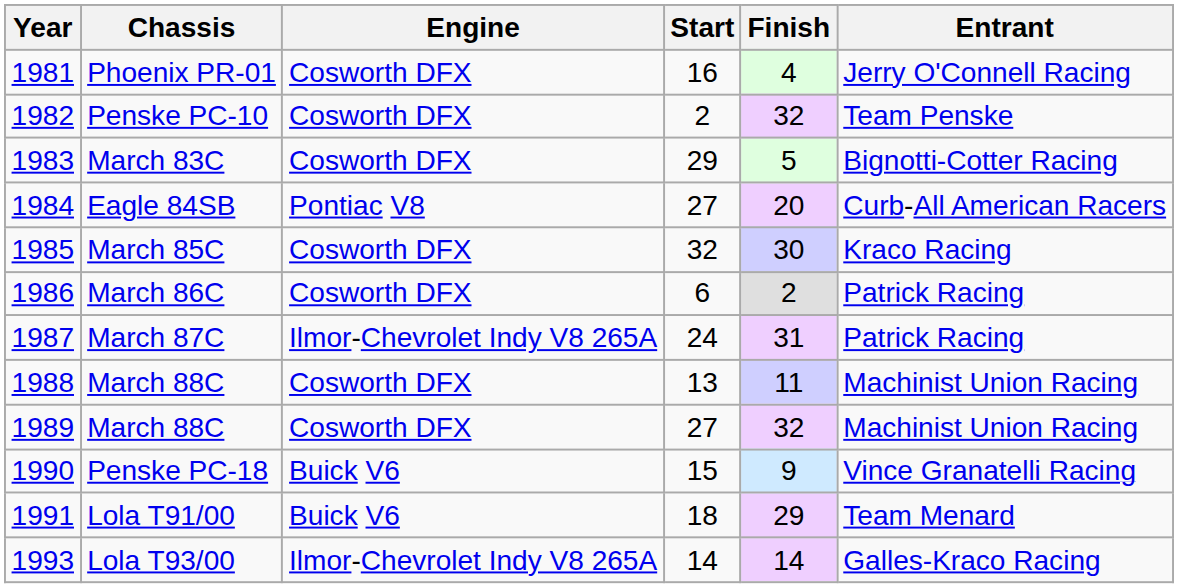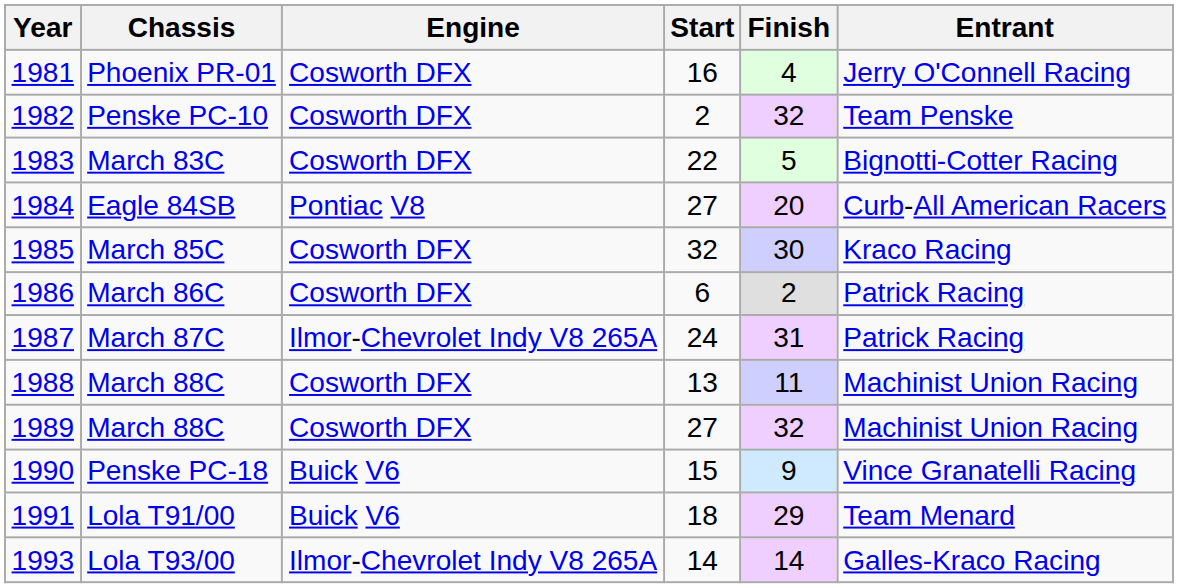 <table class="wikitable" style="font-size: 90%;">
 <tr>
 <th>Year</th>
 <th>Chassis</th>
 <th>Engine</th>
 <th>Start</th>
 <th>Finish</th>
 <th>Entrant</th>
 </tr>
 <tr>
 <td><a href='#'>1981</a></td>
 <td nowrap><a href='#'>Phoenix PR-01</a></td>
 <td nowrap><a href='#'>Cosworth DFX</a></td>
 <td align=center>16</td>
 <td align=center style="background:#DFFFDF;">4</td>
 <td nowrap><a href='#'>Jerry O'Connell Racing</a></td>
 </tr>
 <tr>
 <td><a href='#'>1982</a></td>
 <td><a href='#'>Penske PC-10</a></td>
 <td><a href='#'>Cosworth DFX</a></td>
 <td align=center>2</td>
 <td align=center style="background:#EFCFFF;">32</td>
 <td><a href='#'>Team Penske</a></td>
 </tr>
 <tr>
 <td><a href='#'>1983</a></td>
 <td><a href='#'>March 83C</a></td>
 <td><a href='#'>Cosworth DFX</a></td>
-<td align=center>29</td>
+<td align=center>22</td>
 <td align=center style="background:#DFFFDF;">5</td>
 <td><a href='#'>Bignotti-Cotter Racing</a></td>
 </tr>
 <tr>
 <td><a href='#'>1984</a></td>
 <td><a href='#'>Eagle 84SB</a></td>
 <td><a href='#'>Pontiac</a> <a href='#'>V8</a></td>
 <td align=center>27</td>
 <td align=center style="background:#EFCFFF;">20</td>
 <td nowrap><a href='#'>Curb</a>-<a href='#'>All American Racers</a></td>
 </tr>
 <tr>
 <td><a href='#'>1985</a></td>
 <td><a href='#'>March 85C</a></td>
 <td><a href='#'>Cosworth DFX</a></td>
 <td align=center>32</td>
 <td align=center style="background:#CFCFFF;">30</td>
 <td><a href='#'>Kraco Racing</a></td>
 </tr>
 <tr>
 <td><a href='#'>1986</a></td>
 <td><a href='#'>March 86C</a></td>
 <td><a href='#'>Cosworth DFX</a></td>
 <td align=center>6</td>
 <td align=center style="background:#DFDFDF;">2</td>
 <td><a href='#'>Patrick Racing</a></td>
 </tr>
 <tr>
 <td><a href='#'>1987</a></td>
 <td><a href='#'>March 87C</a></td>
 <td><a href='#'>Ilmor</a>-<a href='#'>Chevrolet Indy V8 265A</a></td>
 <td align=center>24</td>
 <td align=center style="background:#EFCFFF;">31</td>
 <td><a href='#'>Patrick Racing</a></td>
 </tr>
 <tr>
 <td><a href='#'>1988</a></td>
 <td><a href='#'>March 88C</a></td>
 <td><a href='#'>Cosworth DFX</a></td>
 <td align=center>13</td>
 <td align=center style="background:#CFCFFF;">11</td>
 <td><a href='#'>Machinist Union Racing</a></td>
 </tr>
 <tr>
 <td><a href='#'>1989</a></td>
 <td><a href='#'>March 88C</a></td>
 <td><a href='#'>Cosworth DFX</a></td>
 <td align=center>27</td>
 <td align=center style="background:#EFCFFF;">32</td>
 <td><a href='#'>Machinist Union Racing</a></td>
 </tr>
 <tr>
 <td><a href='#'>1990</a></td>
 <td><a href='#'>Penske PC-18</a></td>
 <td><a href='#'>Buick</a> <a href='#'>V6</a></td>
 <td align=center>15</td>
 <td align=center style="background:#CFEAFF;">9</td>
 <td><a href='#'>Vince Granatelli Racing</a></td>
 </tr>
 <tr>
 <td><a href='#'>1991</a></td>
 <td><a href='#'>Lola T91/00</a></td>
 <td><a href='#'>Buick</a> <a href='#'>V6</a></td>
 <td align=center>18</td>
 <td align=center style="background:#EFCFFF;">29</td>
 <td><a href='#'>Team Menard</a></td>
 </tr>
 <tr>
 <td><a href='#'>1993</a></td>
 <td><a href='#'>Lola T93/00</a></td>
 <td nowrap><a href='#'>Ilmor</a>-<a href='#'>Chevrolet Indy V8 265A</a></td>
 <td align=center>14</td>
 <td align=center style="background:#EFCFFF;">14</td>
 <td><a href='#'>Galles-Kraco Racing</a></td>
 </tr>
 </table>
